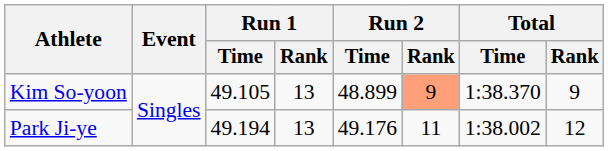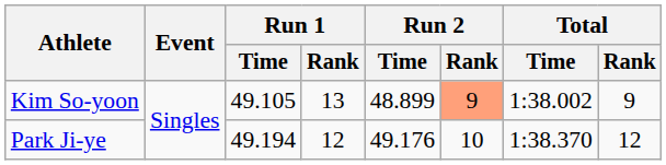 <table class="wikitable" style="font-size:90%">
 <tr>
 <th rowspan="2">Athlete</th>
 <th rowspan="2">Event</th>
 <th colspan="2">Run 1</th>
 <th colspan="2">Run 2</th>
 <th colspan="2">Total</th>
 </tr>
 <tr style="font-size:95%">
 <th>Time</th>
 <th>Rank</th>
 <th>Time</th>
 <th>Rank</th>
 <th>Time</th>
 <th>Rank</th>
 </tr>
 <tr align=center>
 <td align=left><a href='#'>Kim So-yoon</a></td>
 <td align=left rowspan=2><a href='#'>Singles</a></td>
 <td>49.105</td>
 <td>13</td>
 <td>48.899</td>
 <td style="background: lightsalmon;">9</td>
-<td>1:38.370</td>
+<td>1:38.002</td>
 <td>9</td>
 </tr>
 <tr align=center>
 <td align=left><a href='#'>Park Ji-ye</a></td>
 <td>49.194</td>
-<td>13</td>
+<td>12</td>
 <td>49.176</td>
-<td>11</td>
-<td>1:38.002</td>
+<td>10</td>
+<td>1:38.370</td>
 <td>12</td>
 </tr>
 </table>
